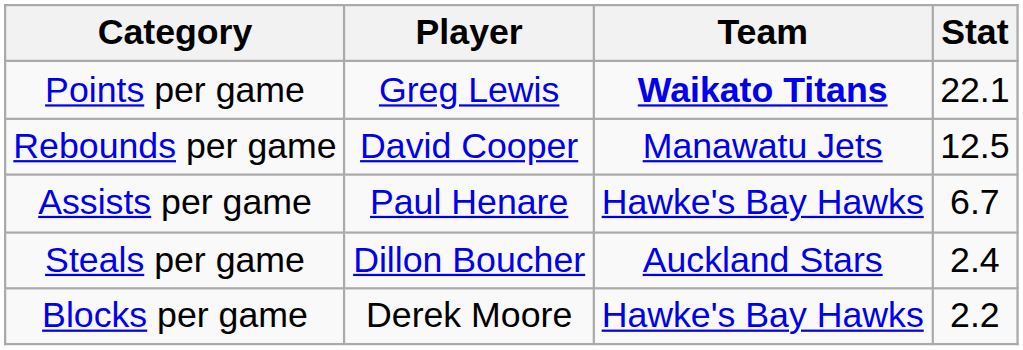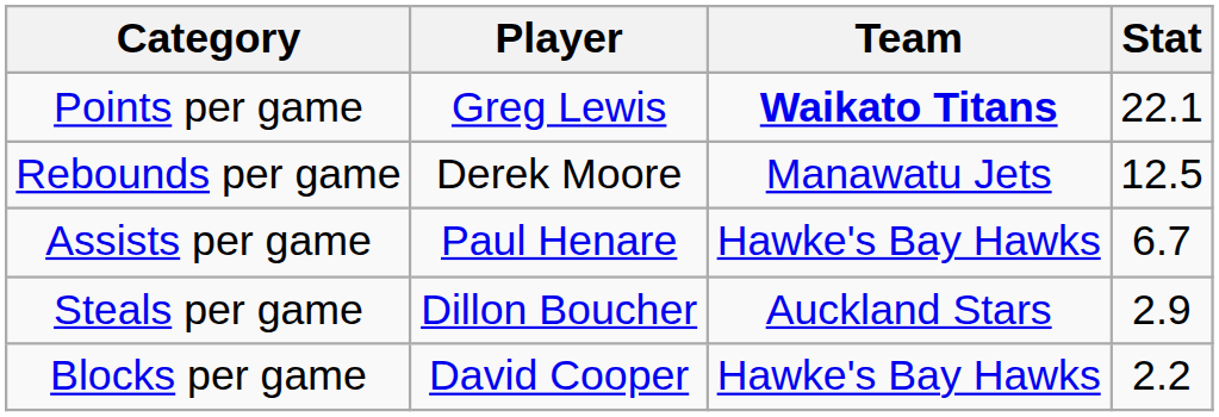 <table class="wikitable" style="text-align:center">
 <tr>
 <th>Category</th>
 <th>Player</th>
 <th>Team</th>
 <th>Stat</th>
 </tr>
 <tr>
 <td><a href='#'>Points</a> per game</td>
 <td><a href='#'>Greg Lewis</a></td>
 <td><strong><a href='#'>Waikato Titans</a></strong></td>
 <td>22.1</td>
 </tr>
 <tr>
 <td><a href='#'>Rebounds</a> per game</td>
-<td><a href='#'>David Cooper</a></td>
+<td>Derek Moore</td>
 <td><a href='#'>Manawatu Jets</a></td>
 <td>12.5</td>
 </tr>
 <tr>
 <td><a href='#'>Assists</a> per game</td>
 <td><a href='#'>Paul Henare</a></td>
 <td><a href='#'>Hawke's Bay Hawks</a></td>
 <td>6.7</td>
 </tr>
 <tr>
 <td><a href='#'>Steals</a> per game</td>
 <td><a href='#'>Dillon Boucher</a></td>
 <td><a href='#'>Auckland Stars</a></td>
-<td>2.4</td>
+<td>2.9</td>
 </tr>
 <tr>
 <td><a href='#'>Blocks</a> per game</td>
-<td>Derek Moore</td>
+<td><a href='#'>David Cooper</a></td>
 <td><a href='#'>Hawke's Bay Hawks</a></td>
 <td>2.2</td>
 </tr>
 </table>
